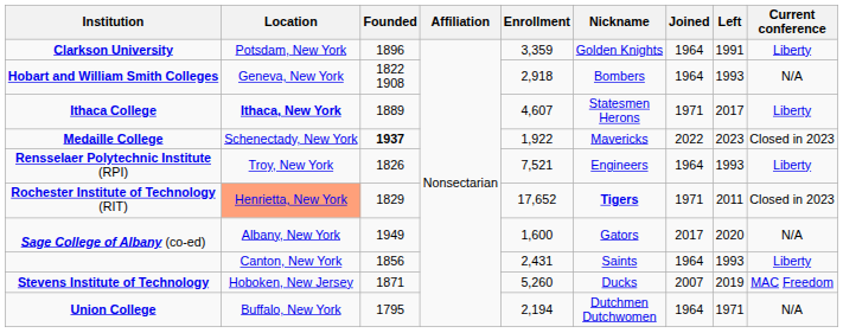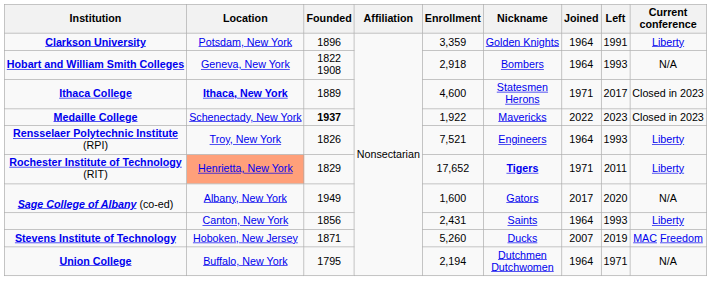 <table class="wikitable sortable" style="text-align:center;">
 <tr>
 <th>Institution</th>
 <th>Location</th>
 <th>Founded</th>
 <th>Affiliation</th>
 <th>Enrollment</th>
 <th>Nickname</th>
 <th>Joined</th>
 <th>Left</th>
 <th>Current<br>conference</th>
 </tr>
 <tr>
 <td><strong><a href='#'>Clarkson University</a></strong></td>
 <td><a href='#'>Potsdam, New York</a></td>
 <td>1896</td>
 <td rowspan="10">Nonsectarian</td>
 <td>3,359</td>
 <td><a href='#'>Golden Knights</a></td>
 <td>1964</td>
 <td>1991</td>
 <td><a href='#'>Liberty</a></td>
 </tr>
 <tr>
 <td><strong><a href='#'>Hobart and William Smith Colleges</a></strong></td>
 <td><a href='#'>Geneva, New York</a></td>
 <td>1822 <br>1908 </td>
 <td>2,918</td>
 <td><a href='#'>Bombers</a></td>
 <td>1964</td>
 <td>1993</td>
 <td>N/A</td>
 </tr>
 <tr>
 <td><strong><a href='#'>Ithaca College</a></strong></td>
 <td><strong><a href='#'>Ithaca, New York</a></strong></td>
 <td>1889</td>
-<td>4,607</td>
+<td>4,600</td>
 <td><a href='#'>Statesmen</a> <br><a href='#'>Herons</a> </td>
 <td>1971</td>
 <td>2017</td>
-<td><a href='#'>Liberty</a></td>
+<td>Closed in 2023</td>
 </tr>
 <tr>
 <td><strong><a href='#'>Medaille College</a></strong></td>
 <td><a href='#'>Schenectady, New York</a></td>
 <td><strong>1937</strong></td>
 <td>1,922</td>
 <td><a href='#'>Mavericks</a></td>
 <td>2022</td>
 <td>2023</td>
 <td>Closed in 2023</td>
 </tr>
 <tr>
 <td><strong><a href='#'>Rensselaer Polytechnic Institute</a></strong><br>(RPI)</td>
 <td><a href='#'>Troy, New York</a></td>
 <td>1826</td>
 <td>7,521</td>
 <td><a href='#'>Engineers</a></td>
 <td>1964</td>
 <td>1993</td>
 <td><a href='#'>Liberty</a></td>
 </tr>
 <tr>
 <td><strong><a href='#'>Rochester Institute of Technology</a></strong><br>(RIT)</td>
 <td style="background: lightsalmon;"><a href='#'>Henrietta, New York</a></td>
 <td>1829</td>
 <td>17,652</td>
 <td><strong><a href='#'>Tigers</a></strong></td>
 <td>1971</td>
 <td>2011</td>
-<td>Closed in 2023</td>
+<td><a href='#'>Liberty</a></td>
 </tr>
 <tr>
 <td><br><strong><em><a href='#'>Sage College of Albany</a></em></strong> (co-ed)</td>
 <td><a href='#'>Albany, New York</a></td>
 <td>1949</td>
 <td>1,600</td>
 <td><a href='#'>Gators</a></td>
 <td>2017</td>
 <td>2020</td>
 <td>N/A</td>
 </tr>
 <tr>
 <td></td>
 <td><a href='#'>Canton, New York</a></td>
 <td>1856</td>
 <td>2,431</td>
 <td><a href='#'>Saints</a></td>
 <td>1964</td>
 <td>1993</td>
 <td><a href='#'>Liberty</a></td>
 </tr>
 <tr>
 <td><strong><a href='#'>Stevens Institute of Technology</a></strong></td>
 <td><a href='#'>Hoboken, New Jersey</a></td>
 <td>1871</td>
 <td>5,260</td>
 <td><a href='#'>Ducks</a></td>
 <td>2007</td>
 <td>2019</td>
 <td><a href='#'>MAC</a> <a href='#'>Freedom</a></td>
 </tr>
 <tr>
 <td><strong><a href='#'>Union College</a></strong></td>
 <td><a href='#'>Buffalo, New York</a></td>
 <td>1795</td>
 <td>2,194</td>
 <td><a href='#'>Dutchmen</a> <br><a href='#'>Dutchwomen</a> </td>
 <td>1964</td>
 <td>1971</td>
 <td>N/A</td>
 </tr>
 </table>
